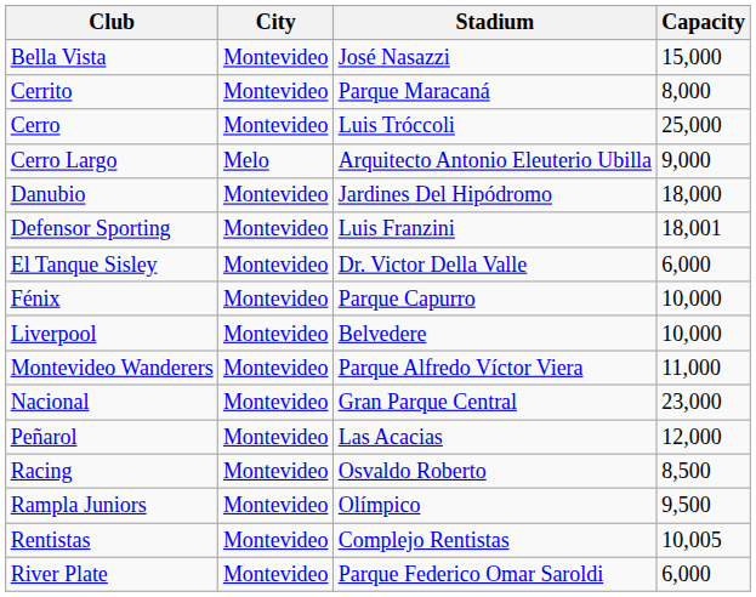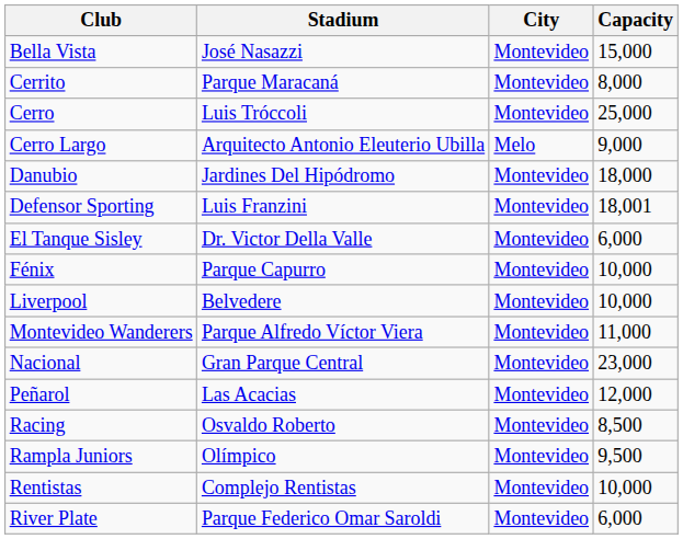 <table class="wikitable sortable">
 <tr>
 <th>Club</th>
+<th>Stadium</th>
 <th>City</th>
-<th>Stadium</th>
 <th>Capacity</th>
 </tr>
 <tr>
 <td><a href='#'>Bella Vista</a></td>
+<td><a href='#'>José Nasazzi</a></td>
 <td><a href='#'>Montevideo</a></td>
-<td><a href='#'>José Nasazzi</a></td>
 <td>15,000</td>
 </tr>
 <tr>
 <td><a href='#'>Cerrito</a></td>
+<td><a href='#'>Parque Maracaná</a></td>
 <td><a href='#'>Montevideo</a></td>
-<td><a href='#'>Parque Maracaná</a></td>
 <td>8,000</td>
 </tr>
 <tr>
 <td><a href='#'>Cerro</a></td>
+<td><a href='#'>Luis Tróccoli</a></td>
 <td><a href='#'>Montevideo</a></td>
-<td><a href='#'>Luis Tróccoli</a></td>
 <td>25,000</td>
 </tr>
 <tr>
 <td><a href='#'>Cerro Largo</a></td>
+<td><a href='#'>Arquitecto Antonio Eleuterio Ubilla</a></td>
 <td><a href='#'>Melo</a></td>
-<td><a href='#'>Arquitecto Antonio Eleuterio Ubilla</a></td>
 <td>9,000</td>
 </tr>
 <tr>
 <td><a href='#'>Danubio</a></td>
+<td><a href='#'>Jardines Del Hipódromo</a></td>
 <td><a href='#'>Montevideo</a></td>
-<td><a href='#'>Jardines Del Hipódromo</a></td>
 <td>18,000</td>
 </tr>
 <tr>
 <td><a href='#'>Defensor Sporting</a></td>
+<td><a href='#'>Luis Franzini</a></td>
 <td><a href='#'>Montevideo</a></td>
-<td><a href='#'>Luis Franzini</a></td>
 <td>18,001</td>
 </tr>
 <tr>
 <td><a href='#'>El Tanque Sisley</a></td>
+<td><a href='#'>Dr. Victor Della Valle</a></td>
 <td><a href='#'>Montevideo</a></td>
-<td><a href='#'>Dr. Victor Della Valle</a></td>
 <td>6,000</td>
 </tr>
 <tr>
 <td><a href='#'>Fénix</a></td>
+<td><a href='#'>Parque Capurro</a></td>
 <td><a href='#'>Montevideo</a></td>
-<td><a href='#'>Parque Capurro</a></td>
 <td>10,000</td>
 </tr>
 <tr>
 <td><a href='#'>Liverpool</a></td>
+<td><a href='#'>Belvedere</a></td>
 <td><a href='#'>Montevideo</a></td>
-<td><a href='#'>Belvedere</a></td>
 <td>10,000</td>
 </tr>
 <tr>
 <td><a href='#'>Montevideo Wanderers</a></td>
+<td><a href='#'>Parque Alfredo Víctor Viera</a></td>
 <td><a href='#'>Montevideo</a></td>
-<td><a href='#'>Parque Alfredo Víctor Viera</a></td>
 <td>11,000</td>
 </tr>
 <tr>
 <td><a href='#'>Nacional</a></td>
+<td><a href='#'>Gran Parque Central</a></td>
 <td><a href='#'>Montevideo</a></td>
-<td><a href='#'>Gran Parque Central</a></td>
 <td>23,000</td>
 </tr>
 <tr>
 <td><a href='#'>Peñarol</a></td>
+<td><a href='#'>Las Acacias</a></td>
 <td><a href='#'>Montevideo</a></td>
-<td><a href='#'>Las Acacias</a></td>
 <td>12,000</td>
 </tr>
 <tr>
 <td><a href='#'>Racing</a></td>
+<td><a href='#'>Osvaldo Roberto</a></td>
 <td><a href='#'>Montevideo</a></td>
-<td><a href='#'>Osvaldo Roberto</a></td>
 <td>8,500</td>
 </tr>
 <tr>
 <td><a href='#'>Rampla Juniors</a></td>
+<td><a href='#'>Olímpico</a></td>
 <td><a href='#'>Montevideo</a></td>
-<td><a href='#'>Olímpico</a></td>
 <td>9,500</td>
 </tr>
 <tr>
 <td><a href='#'>Rentistas</a></td>
+<td><a href='#'>Complejo Rentistas</a></td>
 <td><a href='#'>Montevideo</a></td>
-<td><a href='#'>Complejo Rentistas</a></td>
-<td>10,005</td>
+<td>10,000</td>
 </tr>
 <tr>
 <td><a href='#'>River Plate</a></td>
+<td><a href='#'>Parque Federico Omar Saroldi</a></td>
 <td><a href='#'>Montevideo</a></td>
-<td><a href='#'>Parque Federico Omar Saroldi</a></td>
 <td>6,000</td>
 </tr>
 </table>
